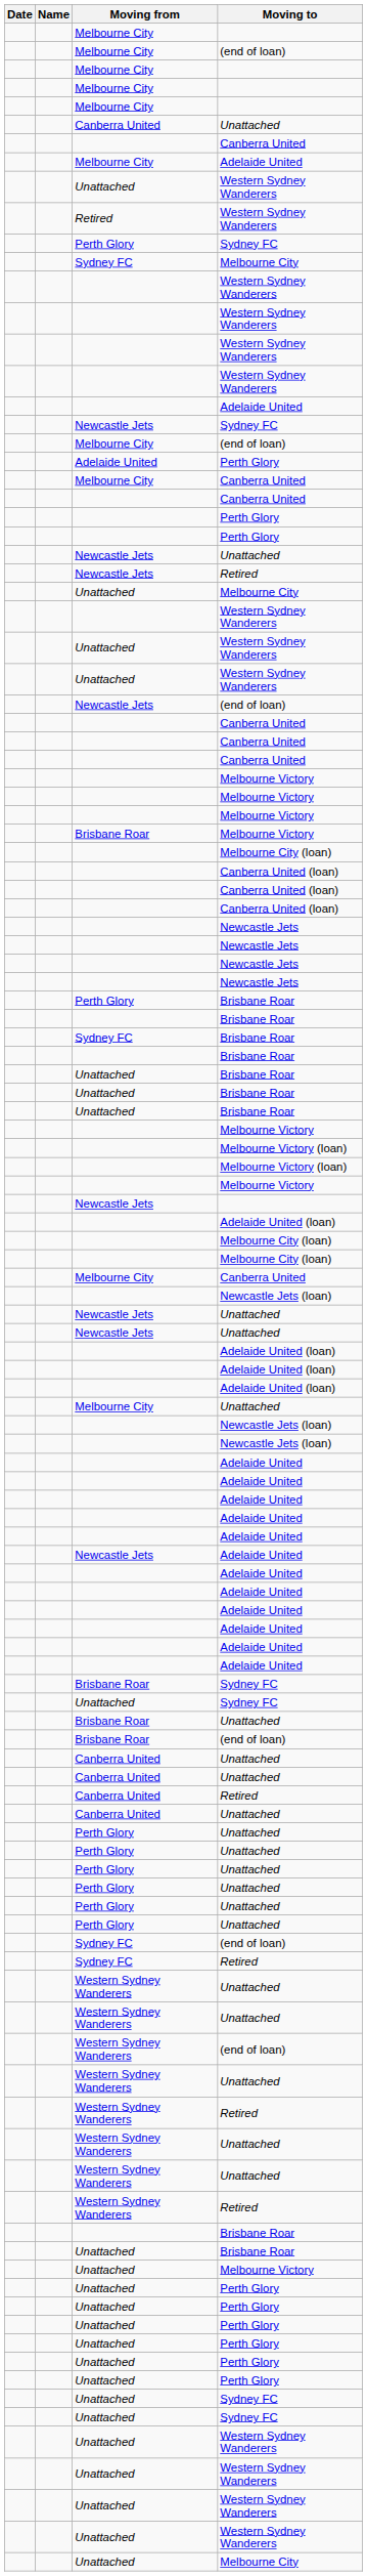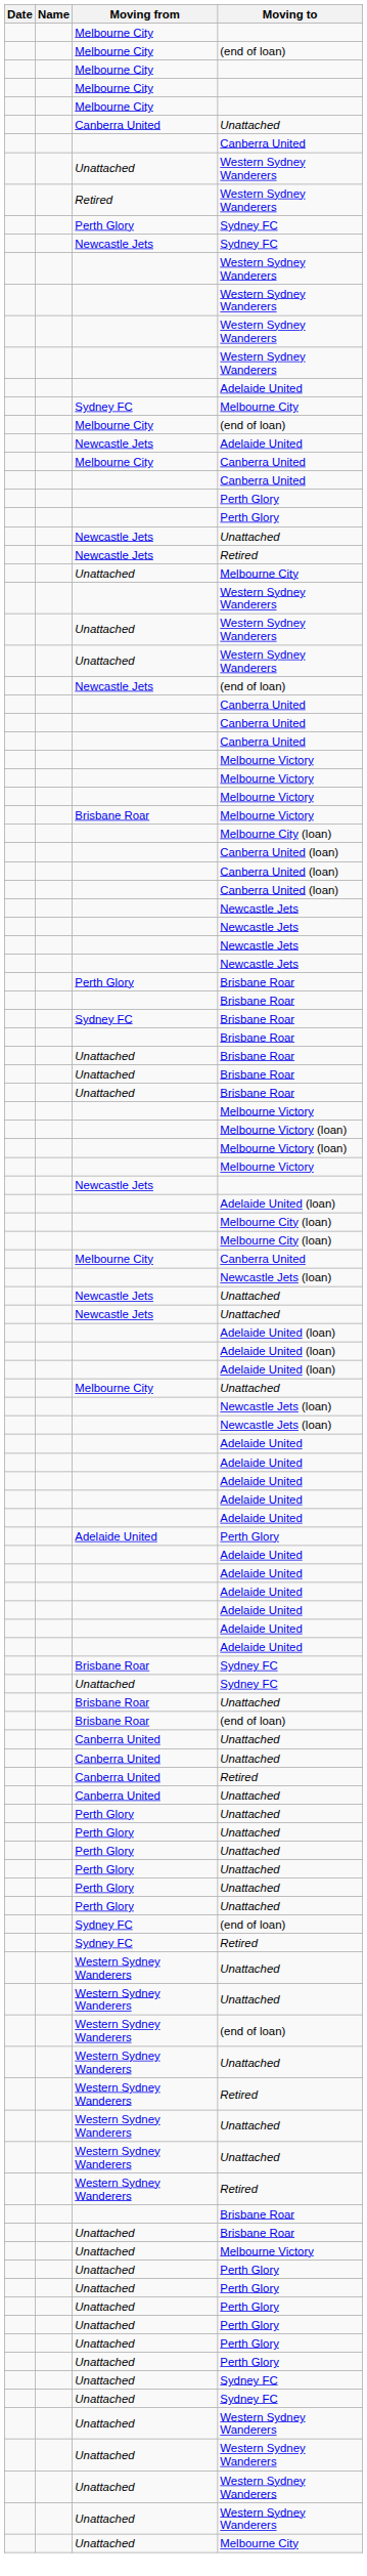 <table class="wikitable sortable" style="width:75%; font-size:95%; ">
 <tr>
 <th>Date</th>
 <th>Name</th>
 <th>Moving from</th>
 <th>Moving to</th>
 </tr>
 <tr>
 <td></td>
 <td></td>
 <td><a href='#'>Melbourne City</a></td>
 <td></td>
 </tr>
 <tr>
 <td></td>
 <td></td>
 <td><a href='#'>Melbourne City</a></td>
 <td> (end of loan)</td>
 </tr>
 <tr>
 <td></td>
 <td></td>
 <td><a href='#'>Melbourne City</a></td>
 <td></td>
 </tr>
 <tr>
 <td></td>
 <td></td>
 <td><a href='#'>Melbourne City</a></td>
 <td></td>
 </tr>
 <tr>
 <td></td>
 <td></td>
 <td><a href='#'>Melbourne City</a></td>
 <td></td>
 </tr>
 <tr>
 <td></td>
 <td></td>
 <td><a href='#'>Canberra United</a></td>
 <td><em>Unattached</em></td>
 </tr>
 <tr>
 <td></td>
 <td></td>
 <td></td>
 <td><a href='#'>Canberra United</a></td>
 </tr>
 <tr>
 <td></td>
 <td></td>
-<td><a href='#'>Melbourne City</a></td>
-<td><a href='#'>Adelaide United</a></td>
-</tr>
-<tr>
-<td></td>
-<td></td>
 <td><em>Unattached</em></td>
 <td><a href='#'>Western Sydney Wanderers</a></td>
 </tr>
 <tr>
 <td></td>
 <td></td>
 <td><em>Retired</em></td>
 <td><a href='#'>Western Sydney Wanderers</a></td>
 </tr>
 <tr>
 <td></td>
 <td></td>
 <td><a href='#'>Perth Glory</a></td>
 <td><a href='#'>Sydney FC</a></td>
 </tr>
 <tr>
 <td></td>
 <td></td>
+<td><a href='#'>Newcastle Jets</a></td>
 <td><a href='#'>Sydney FC</a></td>
-<td><a href='#'>Melbourne City</a></td>
 </tr>
 <tr>
 <td></td>
 <td></td>
 <td></td>
 <td><a href='#'>Western Sydney Wanderers</a></td>
 </tr>
 <tr>
 <td></td>
 <td></td>
 <td></td>
 <td><a href='#'>Western Sydney Wanderers</a></td>
 </tr>
 <tr>
 <td></td>
 <td></td>
 <td></td>
 <td><a href='#'>Western Sydney Wanderers</a></td>
 </tr>
 <tr>
 <td></td>
 <td></td>
 <td></td>
 <td><a href='#'>Western Sydney Wanderers</a></td>
 </tr>
 <tr>
 <td></td>
 <td></td>
 <td></td>
 <td><a href='#'>Adelaide United</a></td>
 </tr>
 <tr>
 <td></td>
 <td></td>
-<td><a href='#'>Newcastle Jets</a></td>
 <td><a href='#'>Sydney FC</a></td>
+<td><a href='#'>Melbourne City</a></td>
 </tr>
 <tr>
 <td></td>
 <td></td>
 <td><a href='#'>Melbourne City</a></td>
 <td> (end of loan)</td>
 </tr>
 <tr>
 <td></td>
 <td></td>
+<td><a href='#'>Newcastle Jets</a></td>
 <td><a href='#'>Adelaide United</a></td>
-<td><a href='#'>Perth Glory</a></td>
 </tr>
 <tr>
 <td></td>
 <td></td>
 <td><a href='#'>Melbourne City</a></td>
 <td><a href='#'>Canberra United</a></td>
 </tr>
 <tr>
 <td></td>
 <td></td>
 <td></td>
 <td><a href='#'>Canberra United</a></td>
 </tr>
 <tr>
 <td></td>
 <td></td>
 <td></td>
 <td><a href='#'>Perth Glory</a></td>
 </tr>
 <tr>
 <td></td>
 <td></td>
 <td></td>
 <td><a href='#'>Perth Glory</a></td>
 </tr>
 <tr>
 <td></td>
 <td></td>
 <td><a href='#'>Newcastle Jets</a></td>
 <td><em>Unattached</em></td>
 </tr>
 <tr>
 <td></td>
 <td></td>
 <td><a href='#'>Newcastle Jets</a></td>
 <td><em>Retired</em></td>
 </tr>
 <tr>
 <td></td>
 <td></td>
 <td><em>Unattached</em></td>
 <td><a href='#'>Melbourne City</a></td>
 </tr>
 <tr>
 <td></td>
 <td></td>
 <td></td>
 <td><a href='#'>Western Sydney Wanderers</a></td>
 </tr>
 <tr>
 <td></td>
 <td></td>
 <td><em>Unattached</em></td>
 <td><a href='#'>Western Sydney Wanderers</a></td>
 </tr>
 <tr>
 <td></td>
 <td></td>
 <td><em>Unattached</em></td>
 <td><a href='#'>Western Sydney Wanderers</a></td>
 </tr>
 <tr>
 <td></td>
 <td></td>
 <td><a href='#'>Newcastle Jets</a></td>
 <td> (end of loan)</td>
 </tr>
 <tr>
 <td></td>
 <td></td>
 <td></td>
 <td><a href='#'>Canberra United</a></td>
 </tr>
 <tr>
 <td></td>
 <td></td>
 <td></td>
 <td><a href='#'>Canberra United</a></td>
 </tr>
 <tr>
 <td></td>
 <td></td>
 <td></td>
 <td><a href='#'>Canberra United</a></td>
 </tr>
 <tr>
 <td></td>
 <td></td>
 <td></td>
 <td><a href='#'>Melbourne Victory</a></td>
 </tr>
 <tr>
 <td></td>
 <td></td>
 <td></td>
 <td><a href='#'>Melbourne Victory</a></td>
 </tr>
 <tr>
 <td></td>
 <td></td>
 <td></td>
 <td><a href='#'>Melbourne Victory</a></td>
 </tr>
 <tr>
 <td></td>
 <td></td>
 <td><a href='#'>Brisbane Roar</a></td>
 <td><a href='#'>Melbourne Victory</a></td>
 </tr>
 <tr>
 <td></td>
 <td></td>
 <td></td>
 <td><a href='#'>Melbourne City</a> (loan)</td>
 </tr>
 <tr>
 <td></td>
 <td></td>
 <td></td>
 <td><a href='#'>Canberra United</a> (loan)</td>
 </tr>
 <tr>
 <td></td>
 <td></td>
 <td></td>
 <td><a href='#'>Canberra United</a> (loan)</td>
 </tr>
 <tr>
 <td></td>
 <td></td>
 <td></td>
 <td><a href='#'>Canberra United</a> (loan)</td>
 </tr>
 <tr>
 <td></td>
 <td></td>
 <td></td>
 <td><a href='#'>Newcastle Jets</a></td>
 </tr>
 <tr>
 <td></td>
 <td></td>
 <td></td>
 <td><a href='#'>Newcastle Jets</a></td>
 </tr>
 <tr>
 <td></td>
 <td></td>
 <td></td>
 <td><a href='#'>Newcastle Jets</a></td>
 </tr>
 <tr>
 <td></td>
 <td></td>
 <td></td>
 <td><a href='#'>Newcastle Jets</a></td>
 </tr>
 <tr>
 <td></td>
 <td></td>
 <td><a href='#'>Perth Glory</a></td>
 <td><a href='#'>Brisbane Roar</a></td>
 </tr>
 <tr>
 <td></td>
 <td></td>
 <td></td>
 <td><a href='#'>Brisbane Roar</a></td>
 </tr>
 <tr>
 <td></td>
 <td></td>
 <td><a href='#'>Sydney FC</a></td>
 <td><a href='#'>Brisbane Roar</a></td>
 </tr>
 <tr>
 <td></td>
 <td></td>
 <td></td>
 <td><a href='#'>Brisbane Roar</a></td>
 </tr>
 <tr>
 <td></td>
 <td></td>
 <td><em>Unattached</em></td>
 <td><a href='#'>Brisbane Roar</a></td>
 </tr>
 <tr>
 <td></td>
 <td></td>
 <td><em>Unattached</em></td>
 <td><a href='#'>Brisbane Roar</a></td>
 </tr>
 <tr>
 <td></td>
 <td></td>
 <td><em>Unattached</em></td>
 <td><a href='#'>Brisbane Roar</a></td>
 </tr>
 <tr>
 <td></td>
 <td></td>
 <td></td>
 <td><a href='#'>Melbourne Victory</a></td>
 </tr>
 <tr>
 <td></td>
 <td></td>
 <td></td>
 <td><a href='#'>Melbourne Victory</a> (loan)</td>
 </tr>
 <tr>
 <td></td>
 <td></td>
 <td></td>
 <td><a href='#'>Melbourne Victory</a> (loan)</td>
 </tr>
 <tr>
 <td></td>
 <td></td>
 <td></td>
 <td><a href='#'>Melbourne Victory</a></td>
 </tr>
 <tr>
 <td></td>
 <td></td>
 <td><a href='#'>Newcastle Jets</a></td>
 <td></td>
 </tr>
 <tr>
 <td></td>
 <td></td>
 <td></td>
 <td><a href='#'>Adelaide United</a> (loan)</td>
 </tr>
 <tr>
 <td></td>
 <td></td>
 <td></td>
 <td><a href='#'>Melbourne City</a> (loan)</td>
 </tr>
 <tr>
 <td></td>
 <td></td>
 <td></td>
 <td><a href='#'>Melbourne City</a> (loan)</td>
 </tr>
 <tr>
 <td></td>
 <td></td>
 <td><a href='#'>Melbourne City</a></td>
 <td><a href='#'>Canberra United</a></td>
 </tr>
 <tr>
 <td></td>
 <td></td>
 <td></td>
 <td><a href='#'>Newcastle Jets</a> (loan)</td>
 </tr>
 <tr>
 <td></td>
 <td></td>
 <td><a href='#'>Newcastle Jets</a></td>
 <td><em>Unattached</em></td>
 </tr>
 <tr>
 <td></td>
 <td></td>
 <td><a href='#'>Newcastle Jets</a></td>
 <td><em>Unattached</em></td>
 </tr>
 <tr>
 <td></td>
 <td></td>
 <td></td>
 <td><a href='#'>Adelaide United</a> (loan)</td>
 </tr>
 <tr>
 <td></td>
 <td></td>
 <td></td>
 <td><a href='#'>Adelaide United</a> (loan)</td>
 </tr>
 <tr>
 <td></td>
 <td></td>
 <td></td>
 <td><a href='#'>Adelaide United</a> (loan)</td>
 </tr>
 <tr>
 <td></td>
 <td></td>
 <td><a href='#'>Melbourne City</a></td>
 <td><em>Unattached</em></td>
 </tr>
 <tr>
 <td></td>
 <td></td>
 <td></td>
 <td><a href='#'>Newcastle Jets</a> (loan)</td>
 </tr>
 <tr>
 <td></td>
 <td></td>
 <td></td>
 <td><a href='#'>Newcastle Jets</a> (loan)</td>
 </tr>
 <tr>
 <td></td>
 <td></td>
 <td></td>
 <td><a href='#'>Adelaide United</a></td>
 </tr>
 <tr>
 <td></td>
 <td></td>
 <td></td>
 <td><a href='#'>Adelaide United</a></td>
 </tr>
 <tr>
 <td></td>
 <td></td>
 <td></td>
 <td><a href='#'>Adelaide United</a></td>
 </tr>
 <tr>
 <td></td>
 <td></td>
 <td></td>
 <td><a href='#'>Adelaide United</a></td>
 </tr>
 <tr>
 <td></td>
 <td></td>
 <td></td>
 <td><a href='#'>Adelaide United</a></td>
 </tr>
 <tr>
 <td></td>
 <td></td>
-<td><a href='#'>Newcastle Jets</a></td>
 <td><a href='#'>Adelaide United</a></td>
+<td><a href='#'>Perth Glory</a></td>
 </tr>
 <tr>
 <td></td>
 <td></td>
 <td></td>
 <td><a href='#'>Adelaide United</a></td>
 </tr>
 <tr>
 <td></td>
 <td></td>
 <td></td>
 <td><a href='#'>Adelaide United</a></td>
 </tr>
 <tr>
 <td></td>
 <td></td>
 <td></td>
 <td><a href='#'>Adelaide United</a></td>
 </tr>
 <tr>
 <td></td>
 <td></td>
 <td></td>
 <td><a href='#'>Adelaide United</a></td>
 </tr>
 <tr>
 <td></td>
 <td></td>
 <td></td>
 <td><a href='#'>Adelaide United</a></td>
 </tr>
 <tr>
 <td></td>
 <td></td>
 <td></td>
 <td><a href='#'>Adelaide United</a></td>
 </tr>
 <tr>
 <td></td>
 <td></td>
 <td><a href='#'>Brisbane Roar</a></td>
 <td><a href='#'>Sydney FC</a></td>
 </tr>
 <tr>
 <td></td>
 <td></td>
 <td><em>Unattached</em></td>
 <td><a href='#'>Sydney FC</a></td>
 </tr>
 <tr>
 <td></td>
 <td></td>
 <td><a href='#'>Brisbane Roar</a></td>
 <td><em>Unattached</em></td>
 </tr>
 <tr>
 <td></td>
 <td></td>
 <td><a href='#'>Brisbane Roar</a></td>
 <td> (end of loan)</td>
 </tr>
 <tr>
 <td></td>
 <td></td>
 <td><a href='#'>Canberra United</a></td>
 <td><em>Unattached</em></td>
 </tr>
 <tr>
 <td></td>
 <td></td>
 <td><a href='#'>Canberra United</a></td>
 <td><em>Unattached</em></td>
 </tr>
 <tr>
 <td></td>
 <td></td>
 <td><a href='#'>Canberra United</a></td>
 <td><em>Retired</em></td>
 </tr>
 <tr>
 <td></td>
 <td></td>
 <td><a href='#'>Canberra United</a></td>
 <td><em>Unattached</em></td>
 </tr>
 <tr>
 <td></td>
 <td></td>
 <td><a href='#'>Perth Glory</a></td>
 <td><em>Unattached</em></td>
 </tr>
 <tr>
 <td></td>
 <td></td>
 <td><a href='#'>Perth Glory</a></td>
 <td><em>Unattached</em></td>
 </tr>
 <tr>
 <td></td>
 <td></td>
 <td><a href='#'>Perth Glory</a></td>
 <td><em>Unattached</em></td>
 </tr>
 <tr>
 <td></td>
 <td></td>
 <td><a href='#'>Perth Glory</a></td>
 <td><em>Unattached</em></td>
 </tr>
 <tr>
 <td></td>
 <td></td>
 <td><a href='#'>Perth Glory</a></td>
 <td><em>Unattached</em></td>
 </tr>
 <tr>
 <td></td>
 <td></td>
 <td><a href='#'>Perth Glory</a></td>
 <td><em>Unattached</em></td>
 </tr>
 <tr>
 <td></td>
 <td></td>
 <td><a href='#'>Sydney FC</a></td>
 <td> (end of loan)</td>
 </tr>
 <tr>
 <td></td>
 <td></td>
 <td><a href='#'>Sydney FC</a></td>
 <td><em>Retired</em></td>
 </tr>
 <tr>
 <td></td>
 <td></td>
 <td><a href='#'>Western Sydney Wanderers</a></td>
 <td><em>Unattached</em></td>
 </tr>
 <tr>
 <td></td>
 <td></td>
 <td><a href='#'>Western Sydney Wanderers</a></td>
 <td><em>Unattached</em></td>
 </tr>
 <tr>
 <td></td>
 <td></td>
 <td><a href='#'>Western Sydney Wanderers</a></td>
 <td> (end of loan)</td>
 </tr>
 <tr>
 <td></td>
 <td></td>
 <td><a href='#'>Western Sydney Wanderers</a></td>
 <td><em>Unattached</em></td>
 </tr>
 <tr>
 <td></td>
 <td></td>
 <td><a href='#'>Western Sydney Wanderers</a></td>
 <td><em>Retired</em></td>
 </tr>
 <tr>
 <td></td>
 <td></td>
 <td><a href='#'>Western Sydney Wanderers</a></td>
 <td><em>Unattached</em></td>
 </tr>
 <tr>
 <td></td>
 <td></td>
 <td><a href='#'>Western Sydney Wanderers</a></td>
 <td><em>Unattached</em></td>
 </tr>
 <tr>
 <td></td>
 <td></td>
 <td><a href='#'>Western Sydney Wanderers</a></td>
 <td><em>Retired</em></td>
 </tr>
 <tr>
 <td></td>
 <td></td>
 <td></td>
 <td><a href='#'>Brisbane Roar</a></td>
 </tr>
 <tr>
 <td></td>
 <td></td>
 <td><em>Unattached</em></td>
 <td><a href='#'>Brisbane Roar</a></td>
 </tr>
 <tr>
 <td></td>
 <td></td>
 <td><em>Unattached</em></td>
 <td><a href='#'>Melbourne Victory</a></td>
 </tr>
 <tr>
 <td></td>
 <td></td>
 <td><em>Unattached</em></td>
 <td><a href='#'>Perth Glory</a></td>
 </tr>
 <tr>
 <td></td>
 <td></td>
 <td><em>Unattached</em></td>
 <td><a href='#'>Perth Glory</a></td>
 </tr>
 <tr>
 <td></td>
 <td></td>
 <td><em>Unattached</em></td>
 <td><a href='#'>Perth Glory</a></td>
 </tr>
 <tr>
 <td></td>
 <td></td>
 <td><em>Unattached</em></td>
 <td><a href='#'>Perth Glory</a></td>
 </tr>
 <tr>
 <td></td>
 <td></td>
 <td><em>Unattached</em></td>
 <td><a href='#'>Perth Glory</a></td>
 </tr>
 <tr>
 <td></td>
 <td></td>
 <td><em>Unattached</em></td>
 <td><a href='#'>Perth Glory</a></td>
 </tr>
 <tr>
 <td></td>
 <td></td>
 <td><em>Unattached</em></td>
 <td><a href='#'>Sydney FC</a></td>
 </tr>
 <tr>
 <td></td>
 <td></td>
 <td><em>Unattached</em></td>
 <td><a href='#'>Sydney FC</a></td>
 </tr>
 <tr>
 <td></td>
 <td></td>
 <td><em>Unattached</em></td>
 <td><a href='#'>Western Sydney Wanderers</a></td>
 </tr>
 <tr>
 <td></td>
 <td></td>
 <td><em>Unattached</em></td>
 <td><a href='#'>Western Sydney Wanderers</a></td>
 </tr>
 <tr>
 <td></td>
 <td></td>
 <td><em>Unattached</em></td>
 <td><a href='#'>Western Sydney Wanderers</a></td>
 </tr>
 <tr>
 <td></td>
 <td></td>
 <td><em>Unattached</em></td>
 <td><a href='#'>Western Sydney Wanderers</a></td>
 </tr>
 <tr>
 <td></td>
 <td></td>
 <td><em>Unattached</em></td>
 <td><a href='#'>Melbourne City</a></td>
 </tr>
 </table>
